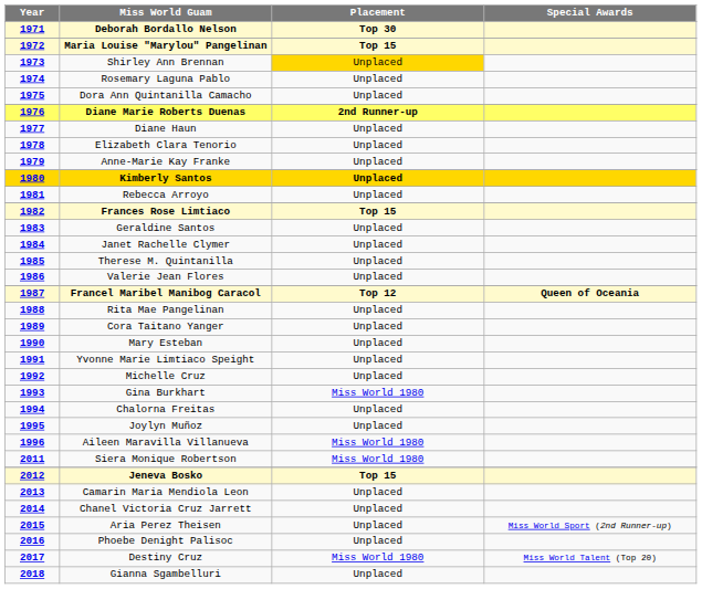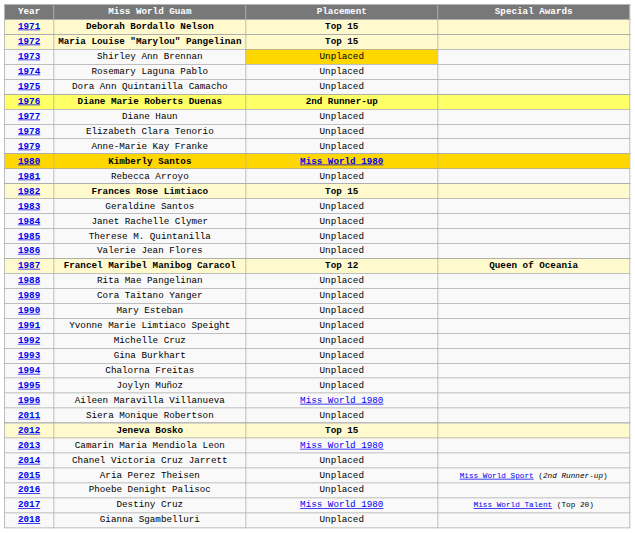 <table class="wikitable sortable" style="font-size: 95%; text-align:center">
 <tr>
 <th width="60" style="background-color:#787878;color:#FFFFFF;">Year</th>
 <th width="250" style="background-color:#787878;color:#FFFFFF;">Miss World Guam</th>
 <th width="250" style="background-color:#787878;color:#FFFFFF;">Placement</th>
 <th width="250" style="background-color:#787878;color:#FFFFFF;">Special Awards</th>
 </tr>
 <tr>
 </tr>
 <tr style="background-color:#FFFACD;">
 <td><strong><a href='#'> 1971</a></strong></td>
 <td><strong>Deborah Bordallo Nelson</strong></td>
-<td><strong>Top 30</strong></td>
+<td><strong>Top 15</strong></td>
 <td></td>
 </tr>
 <tr>
 </tr>
 <tr style="background-color:#FFFACD;">
 <td><strong><a href='#'> 1972</a></strong></td>
 <td><strong>Maria Louise "Marylou" Pangelinan</strong></td>
 <td><strong>Top 15</strong></td>
 <td></td>
 </tr>
 <tr>
 <td><strong><a href='#'> 1973</a></strong></td>
 <td>Shirley Ann Brennan</td>
 <td style="background: gold;">Unplaced</td>
 <td></td>
 </tr>
 <tr>
 <td><strong><a href='#'> 1974</a></strong></td>
 <td>Rosemary Laguna Pablo</td>
 <td>Unplaced</td>
 <td></td>
 </tr>
 <tr>
 <td><strong><a href='#'> 1975</a></strong></td>
 <td>Dora Ann Quintanilla Camacho</td>
 <td>Unplaced</td>
 <td></td>
 </tr>
 <tr>
 </tr>
 <tr style="background-color:#FFFF66;">
 <td><strong><a href='#'> 1976</a></strong></td>
 <td><strong>Diane Marie Roberts Duenas</strong></td>
 <td><strong>2nd Runner-up</strong></td>
 <td></td>
 </tr>
 <tr>
 <td><strong><a href='#'> 1977</a></strong></td>
 <td>Diane Haun</td>
 <td>Unplaced</td>
 <td></td>
 </tr>
 <tr>
 <td><strong><a href='#'> 1978</a></strong></td>
 <td>Elizabeth Clara Tenorio</td>
 <td>Unplaced</td>
 <td></td>
 </tr>
 <tr>
 <td><strong><a href='#'> 1979</a></strong></td>
 <td>Anne-Marie Kay Franke</td>
 <td>Unplaced</td>
 <td></td>
 </tr>
 <tr>
 </tr>
 <tr style="background-color:gold; font-weight: bold">
 <td><strong><a href='#'> 1980</a></strong></td>
 <td><strong>Kimberly Santos</strong></td>
-<td>Unplaced</td>
+<td><a href='#'>Miss World 1980</a></td>
 <td></td>
 </tr>
 <tr>
 <td><strong><a href='#'> 1981</a></strong></td>
 <td>Rebecca Arroyo</td>
 <td>Unplaced</td>
 <td></td>
 </tr>
 <tr>
 </tr>
 <tr style="background-color:#FFFACD;">
 <td><strong><a href='#'> 1982</a></strong></td>
 <td><strong>Frances Rose Limtiaco</strong></td>
 <td><strong>Top 15</strong></td>
 <td></td>
 </tr>
 <tr>
 <td><strong><a href='#'> 1983</a></strong></td>
 <td>Geraldine Santos</td>
 <td>Unplaced</td>
 <td></td>
 </tr>
 <tr>
 <td><strong><a href='#'> 1984</a></strong></td>
 <td>Janet Rachelle Clymer</td>
 <td>Unplaced</td>
 <td></td>
 </tr>
 <tr>
 <td><strong><a href='#'> 1985</a></strong></td>
 <td>Therese M. Quintanilla</td>
 <td>Unplaced</td>
 <td></td>
 </tr>
 <tr>
 <td><strong><a href='#'> 1986</a></strong></td>
 <td>Valerie Jean Flores</td>
 <td>Unplaced</td>
 <td></td>
 </tr>
 <tr>
 </tr>
 <tr style="background-color:#FFFACD;">
 <td><strong><a href='#'>1987</a></strong></td>
 <td><strong>Francel Maribel Manibog Caracol</strong></td>
 <td><strong>Top 12</strong></td>
 <td><strong>Queen of Oceania</strong></td>
 </tr>
 <tr>
 <td><strong><a href='#'>1988</a></strong></td>
 <td>Rita Mae Pangelinan</td>
 <td>Unplaced</td>
 <td></td>
 </tr>
 <tr>
 <td><strong><a href='#'>1989</a></strong></td>
 <td>Cora Taitano Yanger</td>
 <td>Unplaced</td>
 <td></td>
 </tr>
 <tr>
 <td><strong><a href='#'>1990</a></strong></td>
 <td>Mary Esteban</td>
 <td>Unplaced</td>
 <td></td>
 </tr>
 <tr>
 <td><strong><a href='#'>1991</a></strong></td>
 <td>Yvonne Marie Limtiaco Speight</td>
 <td>Unplaced</td>
 <td></td>
 </tr>
 <tr>
 <td><strong><a href='#'>1992</a></strong></td>
 <td>Michelle Cruz</td>
 <td>Unplaced</td>
 <td></td>
 </tr>
 <tr>
 <td><strong><a href='#'>1993</a></strong></td>
 <td>Gina Burkhart</td>
-<td><a href='#'>Miss World 1980</a></td>
+<td>Unplaced</td>
 <td></td>
 </tr>
 <tr>
 <td><strong><a href='#'>1994</a></strong></td>
 <td>Chalorna Freitas</td>
 <td>Unplaced</td>
 <td></td>
 </tr>
 <tr>
 <td><strong><a href='#'>1995</a></strong></td>
 <td>Joylyn Muñoz</td>
 <td>Unplaced</td>
 <td></td>
 </tr>
 <tr>
 <td><strong><a href='#'>1996</a></strong></td>
 <td>Aileen Maravilla Villanueva</td>
 <td><a href='#'>Miss World 1980</a></td>
 <td></td>
 </tr>
 <tr>
 <td><strong><a href='#'>2011</a></strong></td>
 <td>Siera Monique Robertson</td>
-<td><a href='#'>Miss World 1980</a></td>
+<td>Unplaced</td>
 <td></td>
 </tr>
 <tr>
 </tr>
 <tr style="background-color:#FFFACD;">
 <td><strong><a href='#'>2012</a></strong></td>
 <td><strong>Jeneva Bosko</strong></td>
 <td><strong>Top 15</strong></td>
 <td></td>
 </tr>
 <tr>
 <td><strong><a href='#'>2013</a></strong></td>
 <td>Camarin Maria Mendiola Leon</td>
-<td>Unplaced</td>
+<td><a href='#'>Miss World 1980</a></td>
 <td></td>
 </tr>
 <tr>
 <td><strong><a href='#'>2014</a></strong></td>
 <td>Chanel Victoria Cruz Jarrett</td>
 <td>Unplaced</td>
 <td></td>
 </tr>
 <tr>
 <td><strong><a href='#'>2015</a></strong></td>
 <td>Aria Perez Theisen</td>
 <td>Unplaced</td>
 <td><small><a href='#'>Miss World Sport</a> (<em>2nd Runner-up</em>)</small></td>
 </tr>
 <tr>
 <td><strong><a href='#'>2016</a></strong></td>
 <td>Phoebe Denight Palisoc</td>
 <td>Unplaced</td>
 <td></td>
 </tr>
 <tr>
 <td><strong><a href='#'>2017</a></strong></td>
 <td>Destiny Cruz</td>
 <td><a href='#'>Miss World 1980</a></td>
 <td><small><a href='#'>Miss World Talent</a> (Top 20)</small></td>
 </tr>
 <tr>
 <td><strong><a href='#'>2018</a></strong></td>
 <td>Gianna Sgambelluri</td>
 <td>Unplaced</td>
 <td></td>
 </tr>
 </table>
